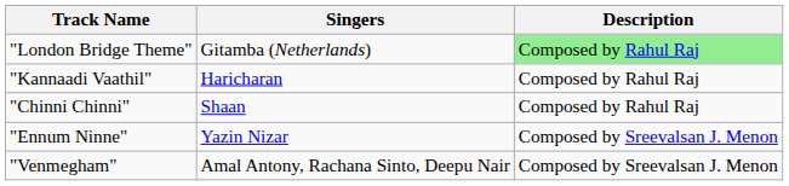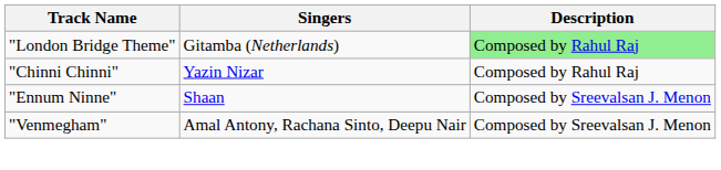 <table class="wikitable">
 <tr>
 <th>Track Name</th>
 <th>Singers</th>
 <th>Description</th>
 </tr>
 <tr>
 <td>"London Bridge Theme"</td>
 <td>Gitamba (<em>Netherlands</em>)</td>
 <td style="background: lightgreen;">Composed by <a href='#'>Rahul Raj</a></td>
 </tr>
 <tr>
-<td>"Kannaadi Vaathil"</td>
-<td><a href='#'>Haricharan</a></td>
-<td>Composed by Rahul Raj</td>
-</tr>
-<tr>
 <td>"Chinni Chinni"</td>
-<td><a href='#'>Shaan</a></td>
+<td><a href='#'>Yazin Nizar</a></td>
 <td>Composed by Rahul Raj</td>
 </tr>
 <tr>
 <td>"Ennum Ninne"</td>
-<td><a href='#'>Yazin Nizar</a></td>
+<td><a href='#'>Shaan</a></td>
 <td>Composed by <a href='#'>Sreevalsan J. Menon</a></td>
 </tr>
 <tr>
 <td>"Venmegham"</td>
 <td>Amal Antony, Rachana Sinto, Deepu Nair</td>
 <td>Composed by Sreevalsan J. Menon</td>
 </tr>
 </table>
